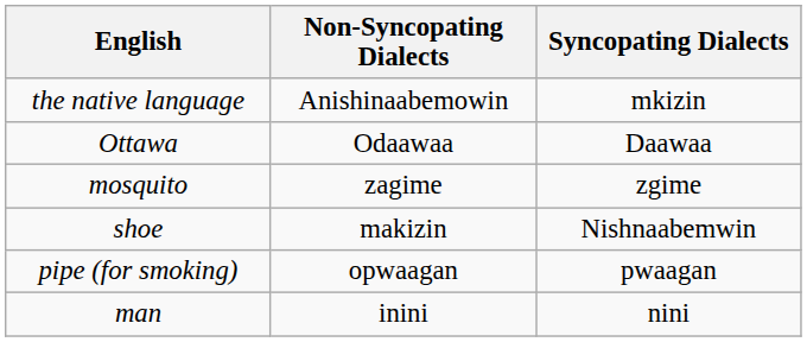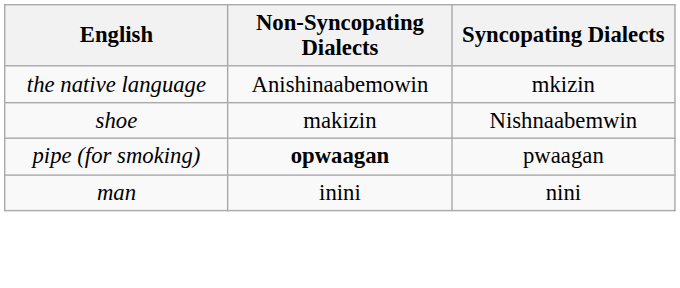 <table class="wikitable" style="text-align: center;">
 <tr>
 <th width = "150"><strong>English</strong></th>
 <th width = "150"><strong>Non-Syncopating Dialects</strong></th>
 <th width = "150"><strong>Syncopating Dialects</strong></th>
 </tr>
 <tr>
 <td><em>the native language</em></td>
 <td>Anishinaabemowin</td>
 <td>mkizin</td>
 </tr>
 <tr>
-<td><em>Ottawa</em></td>
-<td>Odaawaa</td>
-<td>Daawaa</td>
-</tr>
-<tr>
-<td><em>mosquito</em></td>
-<td>zagime</td>
-<td>zgime</td>
-</tr>
-<tr>
 <td><em>shoe</em></td>
 <td>makizin</td>
 <td>Nishnaabemwin</td>
 </tr>
 <tr>
 <td><em>pipe (for smoking)</em></td>
-<td>opwaagan</td>
+<td><strong>opwaagan</strong></td>
 <td>pwaagan</td>
 </tr>
 <tr>
 <td><em>man</em></td>
 <td>inini</td>
 <td>nini</td>
 </tr>
 </table>
